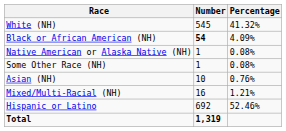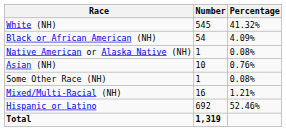 <table class="wikitable">
 <tr>
 <th>Race</th>
 <th>Number</th>
 <th>Percentage</th>
 </tr>
 <tr>
 <td><a href='#'>White</a> (NH)</td>
 <td>545</td>
 <td>41.32%</td>
 </tr>
 <tr>
 <td><a href='#'>Black or African American</a> (NH)</td>
-<td><strong>54</strong></td>
+<td>54</td>
 <td>4.09%</td>
 </tr>
 <tr>
 <td><a href='#'>Native American</a> or <a href='#'>Alaska Native</a> (NH)</td>
 <td>1</td>
 <td>0.08%</td>
 </tr>
 <tr>
+<td><a href='#'>Asian</a> (NH)</td>
+<td>10</td>
+<td>0.76%</td>
+</tr>
+<tr>
 <td>Some Other Race (NH)</td>
 <td>1</td>
 <td>0.08%</td>
-</tr>
-<tr>
-<td><a href='#'>Asian</a> (NH)</td>
-<td>10</td>
-<td>0.76%</td>
 </tr>
 <tr>
 <td><a href='#'>Mixed/Multi-Racial</a> (NH)</td>
 <td>16</td>
 <td>1.21%</td>
 </tr>
 <tr>
 <td><a href='#'>Hispanic or Latino</a></td>
 <td>692</td>
 <td>52.46%</td>
 </tr>
 <tr>
 <td><strong>Total</strong></td>
 <td><strong>1,319</strong></td>
 <td></td>
 </tr>
 </table>
